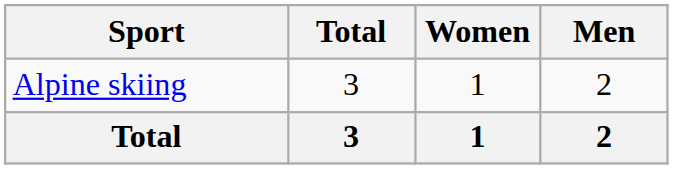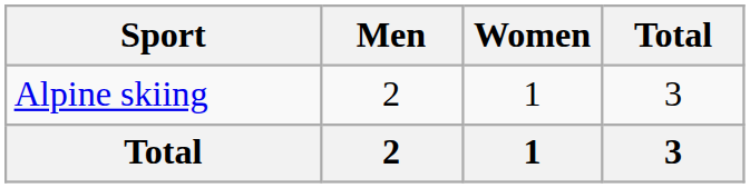 <table class="wikitable" style="text-align:center; font-size: 90%">
 <tr>
 <th width=120>Sport</th>
+<th width=50>Men</th>
+<th width=50>Women</th>
 <th width=50>Total</th>
-<th width=50>Women</th>
-<th width=50>Men</th>
 </tr>
 <tr>
 <td align=left> <a href='#'>Alpine skiing</a></td>
+<td>2</td>
+<td>1</td>
 <td>3</td>
-<td>1</td>
-<td>2</td>
 </tr>
 <tr>
 <th>Total</th>
+<th>2</th>
+<th>1</th>
 <th>3</th>
-<th>1</th>
-<th>2</th>
 </tr>
 </table>
